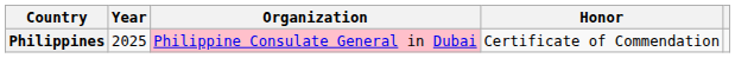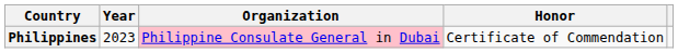 <table class="wikitable plainrowheaders">
 <tr>
 <th scope="col">Country</th>
 <th scope="col">Year</th>
 <th scope="col">Organization</th>
 <th scope="col">Honor</th>
 <th scope="col" class="unsortable"></th>
 </tr>
 <tr>
 <th scope="rowgroup">Philippines</th>
-<td>2025</td>
+<td>2023</td>
 <td style="background: pink;"><a href='#'>Philippine Consulate General</a> in <a href='#'>Dubai</a></td>
 <td>Certificate of Commendation</td>
 <td style="text-align:center;"></td>
 </tr>
 </table>
